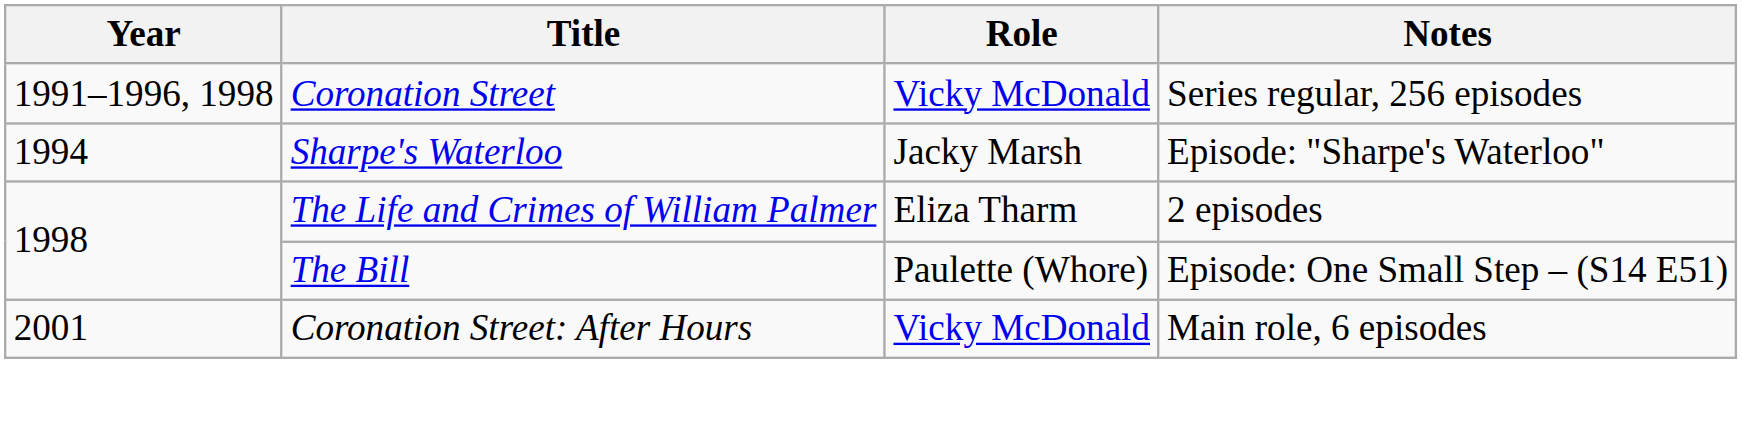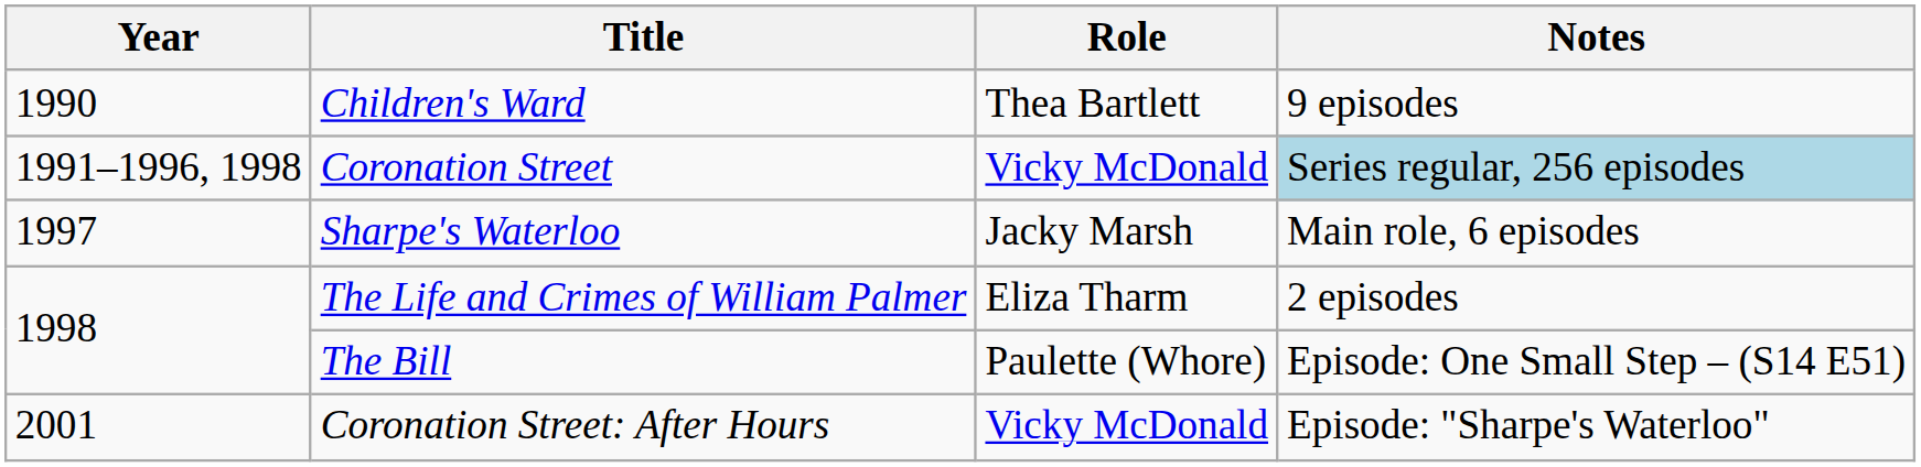 <table class="wikitable">
 <tr>
 <th>Year</th>
 <th>Title</th>
 <th>Role</th>
 <th>Notes</th>
 </tr>
 <tr>
+<td>1990</td>
+<td><em><a href='#'>Children's Ward</a></em></td>
+<td>Thea Bartlett</td>
+<td>9 episodes</td>
+</tr>
+<tr>
 <td>1991–1996, 1998</td>
 <td><em><a href='#'>Coronation Street</a></em></td>
 <td><a href='#'>Vicky McDonald</a></td>
-<td>Series regular, 256 episodes</td>
+<td style="background: lightblue;">Series regular, 256 episodes</td>
 </tr>
 <tr>
-<td>1994</td>
+<td>1997</td>
 <td><em><a href='#'>Sharpe's Waterloo</a></em></td>
 <td>Jacky Marsh</td>
-<td>Episode: "Sharpe's Waterloo"</td>
+<td>Main role, 6 episodes</td>
 </tr>
 <tr>
 <td rowspan="2">1998</td>
 <td><em><a href='#'>The Life and Crimes of William Palmer</a></em></td>
 <td>Eliza Tharm</td>
 <td>2 episodes</td>
 </tr>
 <tr>
 <td><em><a href='#'>The Bill</a></em></td>
 <td>Paulette (Whore)</td>
 <td>Episode: One Small Step – (S14 E51)</td>
 </tr>
 <tr>
 <td>2001</td>
 <td><em>Coronation Street: After Hours</em></td>
 <td><a href='#'>Vicky McDonald</a></td>
-<td>Main role, 6 episodes</td>
+<td>Episode: "Sharpe's Waterloo"</td>
 </tr>
 </table>
